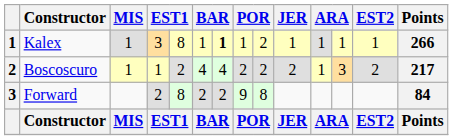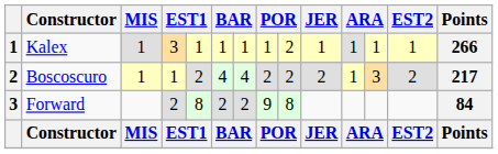 <table class="wikitable" style="font-size:85%; text-align:center;">
 <tr>
 <th></th>
 <th>Constructor</th>
 <th><a href='#'>MIS</a><br></th>
 <th colspan="2"><a href='#'>EST1</a><br></th>
 <th colspan="2"><a href='#'>BAR</a><br></th>
 <th colspan="2"><a href='#'>POR</a><br></th>
 <th><a href='#'>JER</a><br></th>
 <th colspan="2"><a href='#'>ARA</a><br></th>
 <th><a href='#'>EST2</a><br></th>
 <th>Points</th>
 </tr>
 <tr>
 <th>1</th>
 <td align=left nowrap> <a href='#'>Kalex</a></td>
 <td style="background:#dfdfdf;">1</td>
 <td style="background:#ffdf9f;">3</td>
-<td style="background:#ffffbf;">8</td>
 <td style="background:#ffffbf;">1</td>
-<td style="background:#ffffbf;"><strong>1</strong></td>
+<td style="background:#ffffbf;">1</td>
+<td style="background:#ffffbf;">1</td>
 <td style="background:#ffffbf;">1</td>
 <td style="background:#ffffbf;">2</td>
 <td style="background:#ffffbf;">1</td>
 <td style="background:#dfdfdf;">1</td>
 <td style="background:#ffffbf;">1</td>
 <td style="background:#ffffbf;">1</td>
 <th>266</th>
 </tr>
 <tr>
 <th>2</th>
 <td align=left nowrap> <a href='#'>Boscoscuro</a></td>
 <td style="background:#ffffbf;">1</td>
 <td style="background:#ffffbf;">1</td>
 <td style="background:#dfdfdf;">2</td>
 <td style="background:#dfffdf;">4</td>
 <td style="background:#dfffdf;">4</td>
 <td style="background:#dfdfdf;">2</td>
 <td style="background:#dfdfdf;">2</td>
 <td style="background:#dfdfdf;">2</td>
 <td style="background:#ffffbf;">1</td>
 <td style="background:#ffdf9f;">3</td>
 <td style="background:#dfdfdf;">2</td>
 <th>217</th>
 </tr>
 <tr>
 <th>3</th>
 <td align=left nowrap> <a href='#'>Forward</a></td>
 <td></td>
 <td style="background:#dfdfdf;">2</td>
 <td style="background:#dfffdf;">8</td>
 <td style="background:#dfdfdf;">2</td>
 <td style="background:#dfdfdf;">2</td>
 <td style="background:#dfffdf;">9</td>
 <td style="background:#dfffdf;">8</td>
 <td></td>
 <td></td>
 <td></td>
 <td></td>
 <th>84</th>
 </tr>
 <tr>
 <th></th>
 <th>Constructor</th>
 <th><a href='#'>MIS</a><br></th>
 <th colspan="2"><a href='#'>EST1</a><br></th>
 <th colspan="2"><a href='#'>BAR</a><br></th>
 <th colspan="2"><a href='#'>POR</a><br></th>
 <th><a href='#'>JER</a><br></th>
 <th colspan="2"><a href='#'>ARA</a><br></th>
 <th><a href='#'>EST2</a><br></th>
 <th>Points</th>
 </tr>
 <tr>
 </tr>
 </table>
